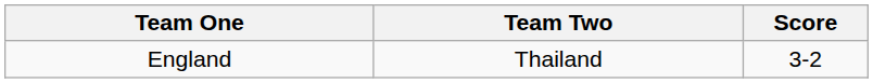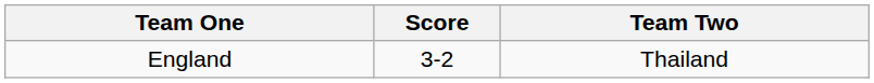 <table class="wikitable" style="text-align: center">
 <tr>
 <th width=250>Team One</th>
+<th width=80>Score</th>
 <th width=250>Team Two</th>
-<th width=80>Score</th>
 </tr>
 <tr>
 <td> England</td>
+<td>3-2</td>
 <td> Thailand</td>
-<td>3-2</td>
 </tr>
 </table>
